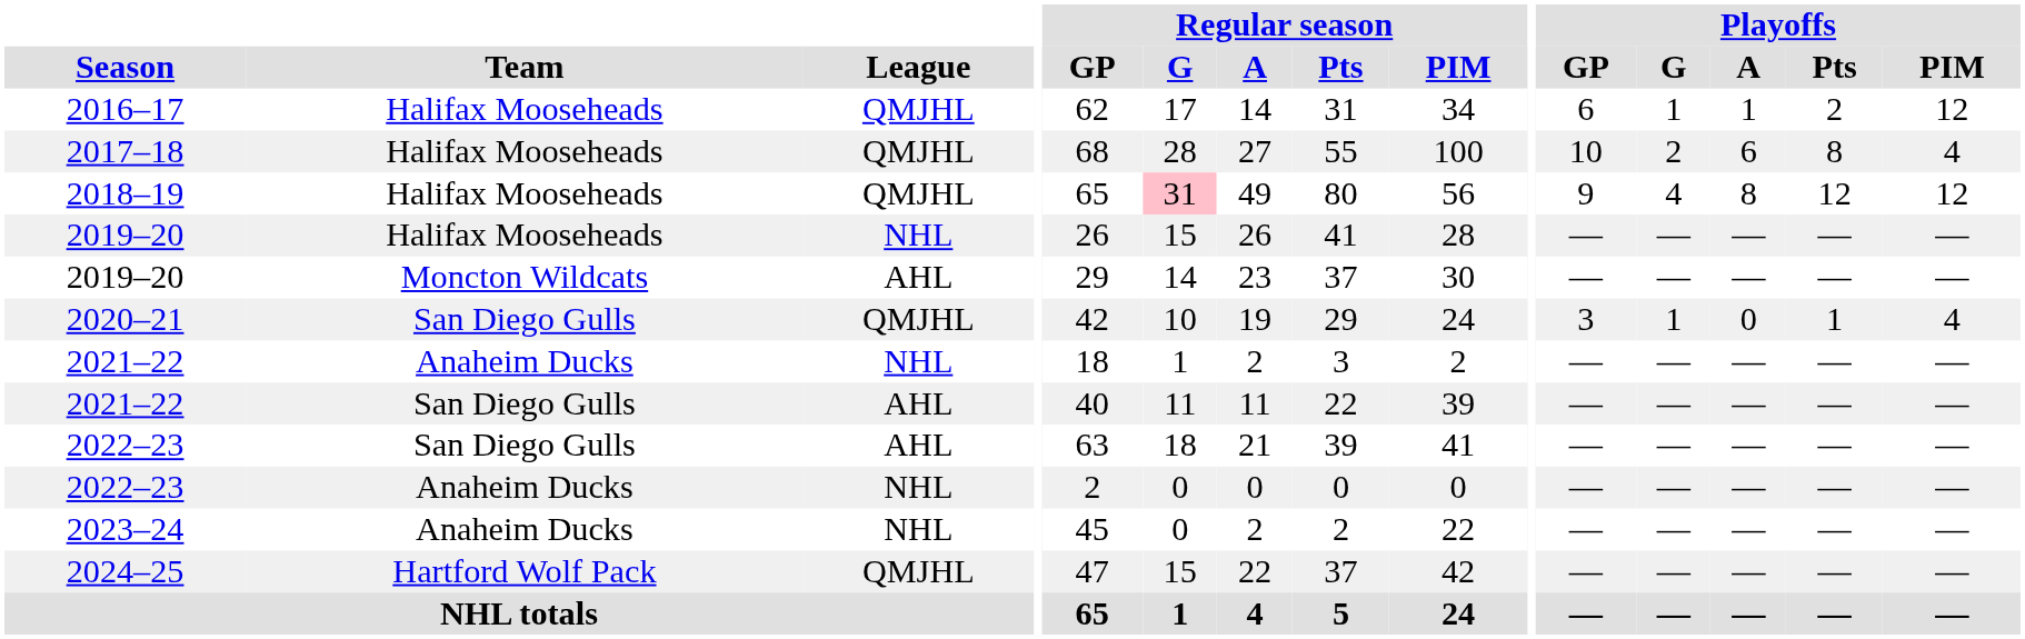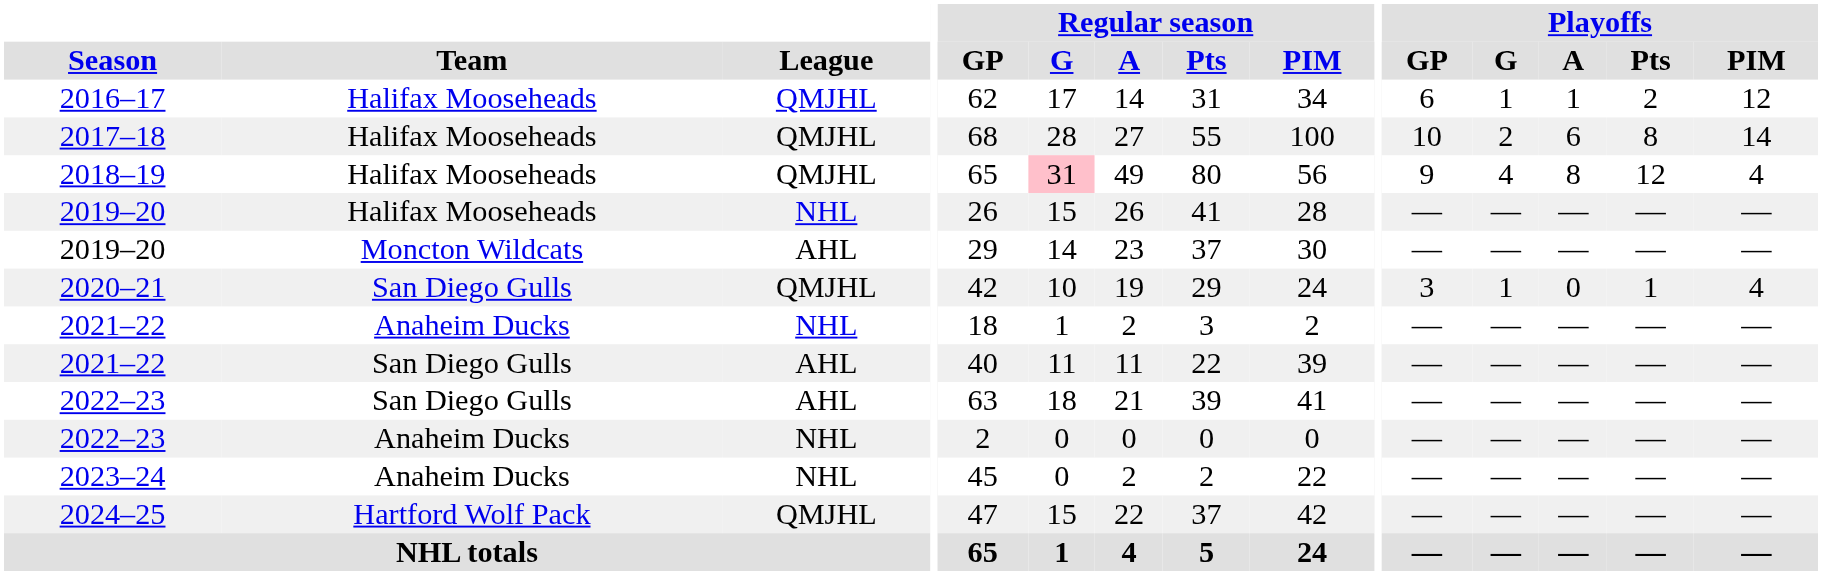 <table border="0" cellpadding="1" cellspacing="0" style="text-align:center; width:60em">
 <tr bgcolor="#e0e0e0">
 <th colspan="3" bgcolor="#ffffff"></th>
 <th rowspan="100" bgcolor="#ffffff"></th>
 <th colspan="5"><a href='#'>Regular season</a></th>
 <th rowspan="100" bgcolor="#ffffff"></th>
 <th colspan="5"><a href='#'>Playoffs</a></th>
 </tr>
 <tr bgcolor="#e0e0e0">
 <th><a href='#'>Season</a></th>
 <th>Team</th>
 <th>League</th>
 <th>GP</th>
 <th><a href='#'>G</a></th>
 <th><a href='#'>A</a></th>
 <th><a href='#'>Pts</a></th>
 <th><a href='#'>PIM</a></th>
 <th>GP</th>
 <th>G</th>
 <th>A</th>
 <th>Pts</th>
 <th>PIM</th>
 </tr>
 <tr>
 <td><a href='#'>2016–17</a></td>
 <td><a href='#'>Halifax Mooseheads</a></td>
 <td><a href='#'>QMJHL</a></td>
 <td>62</td>
 <td>17</td>
 <td>14</td>
 <td>31</td>
 <td>34</td>
 <td>6</td>
 <td>1</td>
 <td>1</td>
 <td>2</td>
 <td>12</td>
 </tr>
 <tr bgcolor="#f0f0f0">
 <td><a href='#'>2017–18</a></td>
 <td>Halifax Mooseheads</td>
 <td>QMJHL</td>
 <td>68</td>
 <td>28</td>
 <td>27</td>
 <td>55</td>
 <td>100</td>
 <td>10</td>
 <td>2</td>
 <td>6</td>
 <td>8</td>
-<td>4</td>
+<td>14</td>
 </tr>
 <tr>
 <td><a href='#'>2018–19</a></td>
 <td>Halifax Mooseheads</td>
 <td>QMJHL</td>
 <td>65</td>
 <td style="background: pink;">31</td>
 <td>49</td>
 <td>80</td>
 <td>56</td>
 <td>9</td>
 <td>4</td>
 <td>8</td>
 <td>12</td>
-<td>12</td>
+<td>4</td>
 </tr>
 <tr bgcolor="#f0f0f0">
 <td><a href='#'>2019–20</a></td>
 <td>Halifax Mooseheads</td>
 <td><a href='#'>NHL</a></td>
 <td>26</td>
 <td>15</td>
 <td>26</td>
 <td>41</td>
 <td>28</td>
 <td>—</td>
 <td>—</td>
 <td>—</td>
 <td>—</td>
 <td>—</td>
 </tr>
 <tr>
 <td>2019–20</td>
 <td><a href='#'>Moncton Wildcats</a></td>
 <td>AHL</td>
 <td>29</td>
 <td>14</td>
 <td>23</td>
 <td>37</td>
 <td>30</td>
 <td>—</td>
 <td>—</td>
 <td>—</td>
 <td>—</td>
 <td>—</td>
 </tr>
 <tr bgcolor="#f0f0f0">
 <td><a href='#'>2020–21</a></td>
 <td><a href='#'>San Diego Gulls</a></td>
 <td>QMJHL</td>
 <td>42</td>
 <td>10</td>
 <td>19</td>
 <td>29</td>
 <td>24</td>
 <td>3</td>
 <td>1</td>
 <td>0</td>
 <td>1</td>
 <td>4</td>
 </tr>
 <tr>
 <td><a href='#'>2021–22</a></td>
 <td><a href='#'>Anaheim Ducks</a></td>
 <td><a href='#'>NHL</a></td>
 <td>18</td>
 <td>1</td>
 <td>2</td>
 <td>3</td>
 <td>2</td>
 <td>—</td>
 <td>—</td>
 <td>—</td>
 <td>—</td>
 <td>—</td>
 </tr>
 <tr bgcolor="#f0f0f0">
 <td><a href='#'>2021–22</a></td>
 <td>San Diego Gulls</td>
 <td>AHL</td>
 <td>40</td>
 <td>11</td>
 <td>11</td>
 <td>22</td>
 <td>39</td>
 <td>—</td>
 <td>—</td>
 <td>—</td>
 <td>—</td>
 <td>—</td>
 </tr>
 <tr>
 <td><a href='#'>2022–23</a></td>
 <td>San Diego Gulls</td>
 <td>AHL</td>
 <td>63</td>
 <td>18</td>
 <td>21</td>
 <td>39</td>
 <td>41</td>
 <td>—</td>
 <td>—</td>
 <td>—</td>
 <td>—</td>
 <td>—</td>
 </tr>
 <tr bgcolor="#f0f0f0">
 <td><a href='#'>2022–23</a></td>
 <td>Anaheim Ducks</td>
 <td>NHL</td>
 <td>2</td>
 <td>0</td>
 <td>0</td>
 <td>0</td>
 <td>0</td>
 <td>—</td>
 <td>—</td>
 <td>—</td>
 <td>—</td>
 <td>—</td>
 </tr>
 <tr>
 <td><a href='#'>2023–24</a></td>
 <td>Anaheim Ducks</td>
 <td>NHL</td>
 <td>45</td>
 <td>0</td>
 <td>2</td>
 <td>2</td>
 <td>22</td>
 <td>—</td>
 <td>—</td>
 <td>—</td>
 <td>—</td>
 <td>—</td>
 </tr>
 <tr bgcolor="#f0f0f0">
 <td><a href='#'>2024–25</a></td>
 <td><a href='#'>Hartford Wolf Pack</a></td>
 <td>QMJHL</td>
 <td>47</td>
 <td>15</td>
 <td>22</td>
 <td>37</td>
 <td>42</td>
 <td>—</td>
 <td>—</td>
 <td>—</td>
 <td>—</td>
 <td>—</td>
 </tr>
 <tr bgcolor="#e0e0e0">
 <th colspan="3">NHL totals</th>
 <th>65</th>
 <th>1</th>
 <th>4</th>
 <th>5</th>
 <th>24</th>
 <th>—</th>
 <th>—</th>
 <th>—</th>
 <th>—</th>
 <th>—</th>
 </tr>
 </table>
